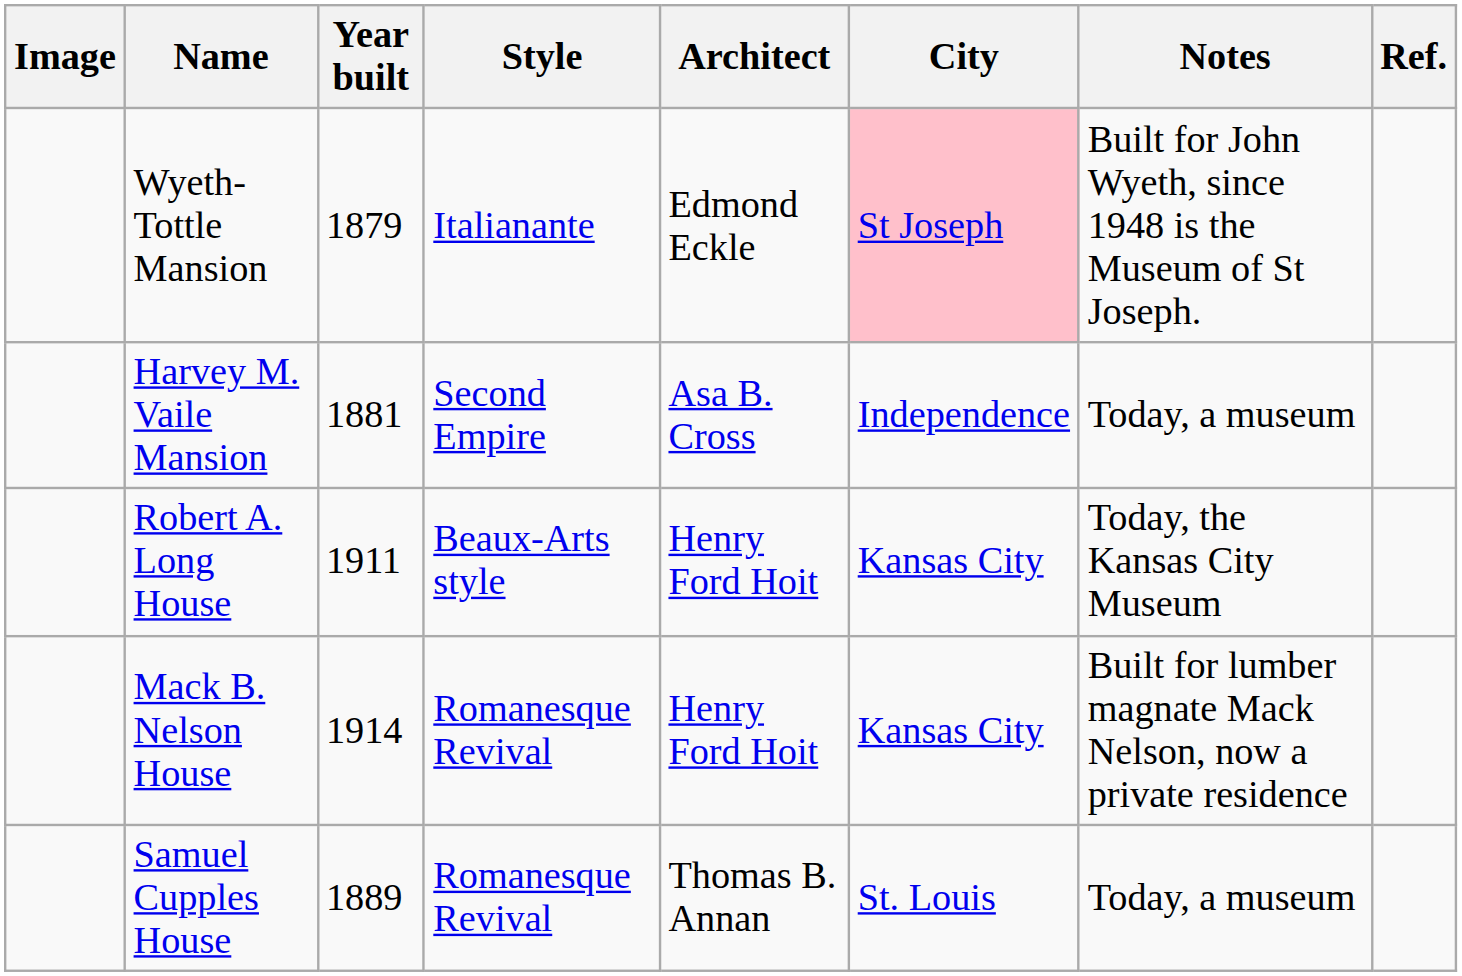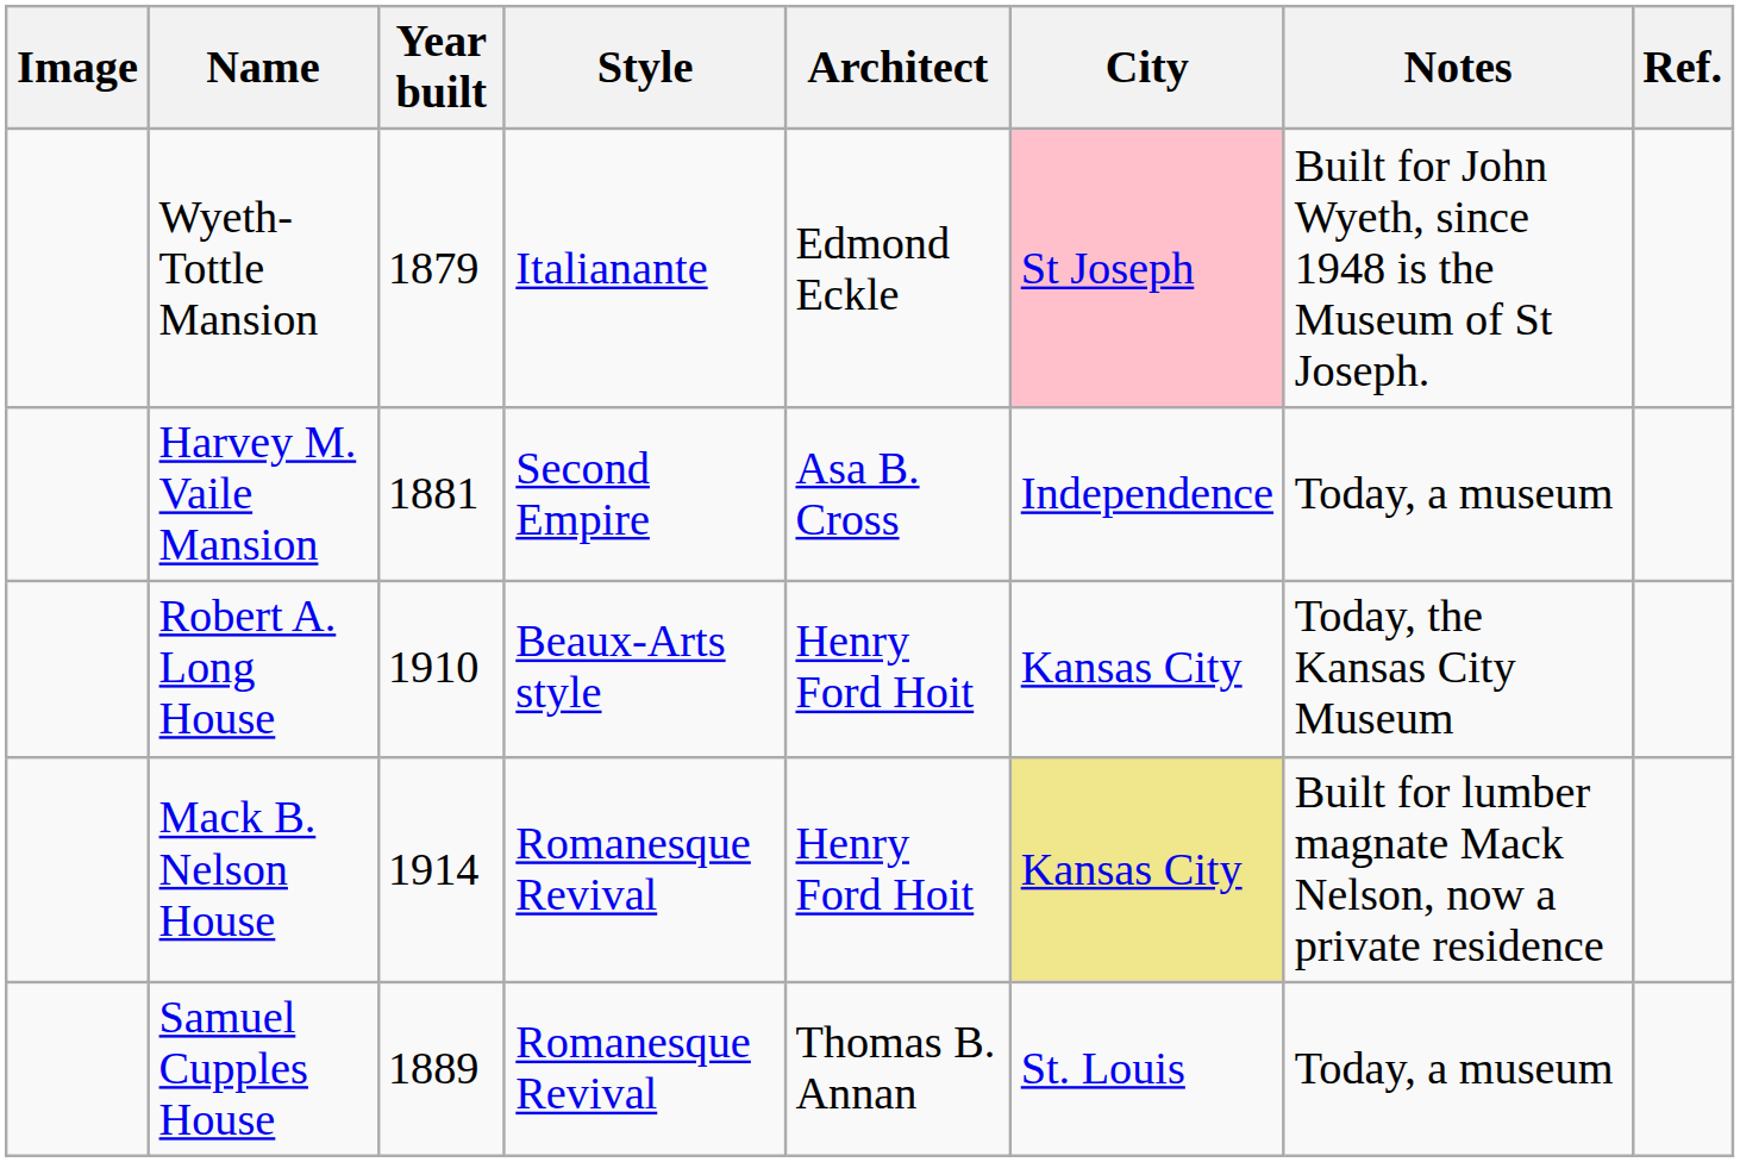 <table class="wikitable sortable">
 <tr>
 <th>Image</th>
 <th>Name</th>
 <th>Year built</th>
 <th>Style</th>
 <th>Architect</th>
 <th>City</th>
 <th>Notes</th>
 <th>Ref.</th>
 </tr>
 <tr>
 <td></td>
 <td>Wyeth-Tottle Mansion</td>
 <td>1879</td>
 <td><a href='#'>Italianante</a></td>
 <td>Edmond Eckle</td>
 <td style="background: pink;"><a href='#'>St Joseph</a></td>
 <td>Built for John Wyeth, since 1948 is the Museum of St Joseph.</td>
 <td></td>
 </tr>
 <tr>
 <td></td>
 <td><a href='#'>Harvey M. Vaile Mansion</a></td>
 <td>1881</td>
 <td><a href='#'>Second Empire</a></td>
 <td><a href='#'>Asa B. Cross</a></td>
 <td><a href='#'>Independence</a></td>
 <td>Today, a museum</td>
 <td></td>
 </tr>
 <tr>
 <td></td>
 <td><a href='#'>Robert A. Long House</a></td>
-<td>1911</td>
+<td>1910</td>
 <td><a href='#'>Beaux-Arts style</a></td>
 <td><a href='#'>Henry Ford Hoit</a></td>
 <td><a href='#'>Kansas City</a></td>
 <td>Today, the Kansas City Museum</td>
 <td></td>
 </tr>
 <tr>
 <td></td>
 <td><a href='#'>Mack B. Nelson House</a></td>
 <td>1914</td>
 <td><a href='#'>Romanesque Revival</a></td>
 <td><a href='#'>Henry Ford Hoit</a></td>
-<td><a href='#'>Kansas City</a></td>
+<td style="background: khaki;"><a href='#'>Kansas City</a></td>
 <td>Built for lumber magnate Mack Nelson, now a private residence</td>
 <td></td>
 </tr>
 <tr>
 <td></td>
 <td><a href='#'>Samuel Cupples House</a></td>
 <td>1889</td>
 <td><a href='#'>Romanesque Revival</a></td>
 <td>Thomas B. Annan</td>
 <td><a href='#'>St. Louis</a></td>
 <td>Today, a museum</td>
 <td></td>
 </tr>
 </table>
